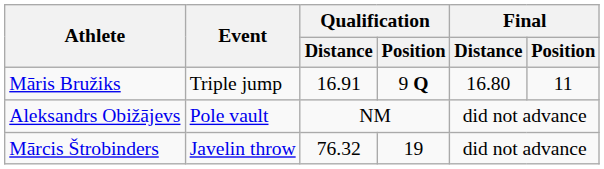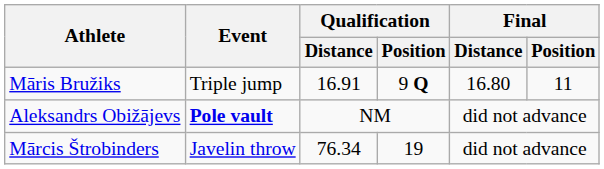 <table class=wikitable style="font-size:90%">
 <tr>
 <th rowspan="2">Athlete</th>
 <th rowspan="2">Event</th>
 <th colspan="2">Qualification</th>
 <th colspan="2">Final</th>
 </tr>
 <tr style="font-size:95%">
 <th>Distance</th>
 <th>Position</th>
 <th>Distance</th>
 <th>Position</th>
 </tr>
 <tr align=center>
 <td align=left><a href='#'>Māris Bružiks</a></td>
 <td align=left>Triple jump</td>
 <td>16.91</td>
 <td>9 <strong>Q</strong></td>
 <td>16.80</td>
 <td>11</td>
 </tr>
 <tr align=center>
 <td align=left><a href='#'>Aleksandrs Obižājevs</a></td>
-<td align=left><a href='#'>Pole vault</a></td>
+<td align=left><strong><a href='#'>Pole vault</a></strong></td>
 <td colspan=2>NM</td>
 <td colspan=2>did not advance</td>
 </tr>
 <tr align=center>
 <td align=left><a href='#'>Mārcis Štrobinders</a></td>
 <td align=left><a href='#'>Javelin throw</a></td>
-<td>76.32</td>
+<td>76.34</td>
 <td>19</td>
 <td colspan=2>did not advance</td>
 </tr>
 </table>
